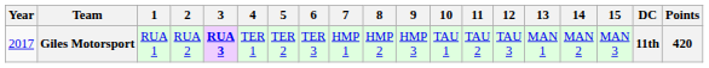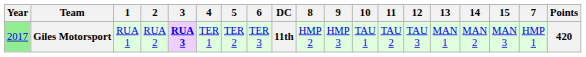 <table class="wikitable" style="text-align:center; font-size:85%">
 <tr>
 <th>Year</th>
 <th>Team</th>
 <th>1</th>
 <th>2</th>
 <th>3</th>
 <th>4</th>
 <th>5</th>
 <th>6</th>
-<th>7</th>
+<th>DC</th>
 <th>8</th>
 <th>9</th>
 <th>10</th>
 <th>11</th>
 <th>12</th>
 <th>13</th>
 <th>14</th>
 <th>15</th>
-<th>DC</th>
+<th>7</th>
 <th>Points</th>
 </tr>
 <tr>
-<td><a href='#'>2017</a></td>
+<td style="background: lightgreen;"><a href='#'>2017</a></td>
 <th nowrap>Giles Motorsport</th>
 <td style="background:#DFFFDF;"><a href='#'>RUA<br>1</a><br></td>
 <td style="background:#DFFFDF;"><a href='#'>RUA<br>2</a><br></td>
 <td style="background:#EFCFFF;"><strong><a href='#'>RUA<br>3</a><br></strong></td>
 <td style="background:#DFFFDF;"><a href='#'>TER<br>1</a><br></td>
 <td style="background:#DFFFDF;"><a href='#'>TER<br>2</a><br></td>
 <td style="background:#DFFFDF;"><a href='#'>TER<br>3</a><br></td>
-<td style="background:#DFFFDF;"><a href='#'>HMP<br>1</a><br></td>
+<th>11th</th>
 <td style="background:#DFFFDF;"><a href='#'>HMP<br>2</a><br></td>
 <td style="background:#DFFFDF;"><a href='#'>HMP<br>3</a><br></td>
 <td style="background:#DFFFDF;"><a href='#'>TAU<br>1</a><br></td>
 <td style="background:#DFFFDF;"><a href='#'>TAU<br>2</a><br></td>
 <td style="background:#DFFFDF;"><a href='#'>TAU<br>3</a><br></td>
 <td style="background:#DFFFDF;"><a href='#'>MAN<br>1</a><br></td>
 <td style="background:#DFFFDF;"><a href='#'>MAN<br>2</a><br></td>
 <td style="background:#DFFFDF;"><a href='#'>MAN<br>3</a><br></td>
-<th>11th</th>
+<td style="background:#DFFFDF;"><a href='#'>HMP<br>1</a><br></td>
 <th>420</th>
 </tr>
 </table>
